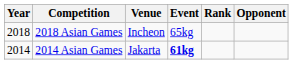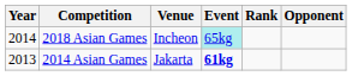 <table Class="wikitable sortable">
 <tr>
 <th>Year</th>
 <th>Competition</th>
 <th>Venue</th>
 <th>Event</th>
 <th>Rank</th>
 <th>Opponent</th>
 </tr>
 <tr>
-<td>2018</td>
+<td>2014</td>
 <td><a href='#'>2018 Asian Games</a></td>
 <td><a href='#'>Incheon</a></td>
-<td><a href='#'>65kg</a></td>
+<td style="background: paleturquoise;"><a href='#'>65kg</a></td>
 <td></td>
 <td></td>
 </tr>
 <tr>
-<td>2014</td>
+<td>2013</td>
 <td><a href='#'>2014 Asian Games</a></td>
 <td><a href='#'>Jakarta</a></td>
 <td><strong><a href='#'>61kg</a></strong></td>
 <td></td>
 <td></td>
 </tr>
 </table>
